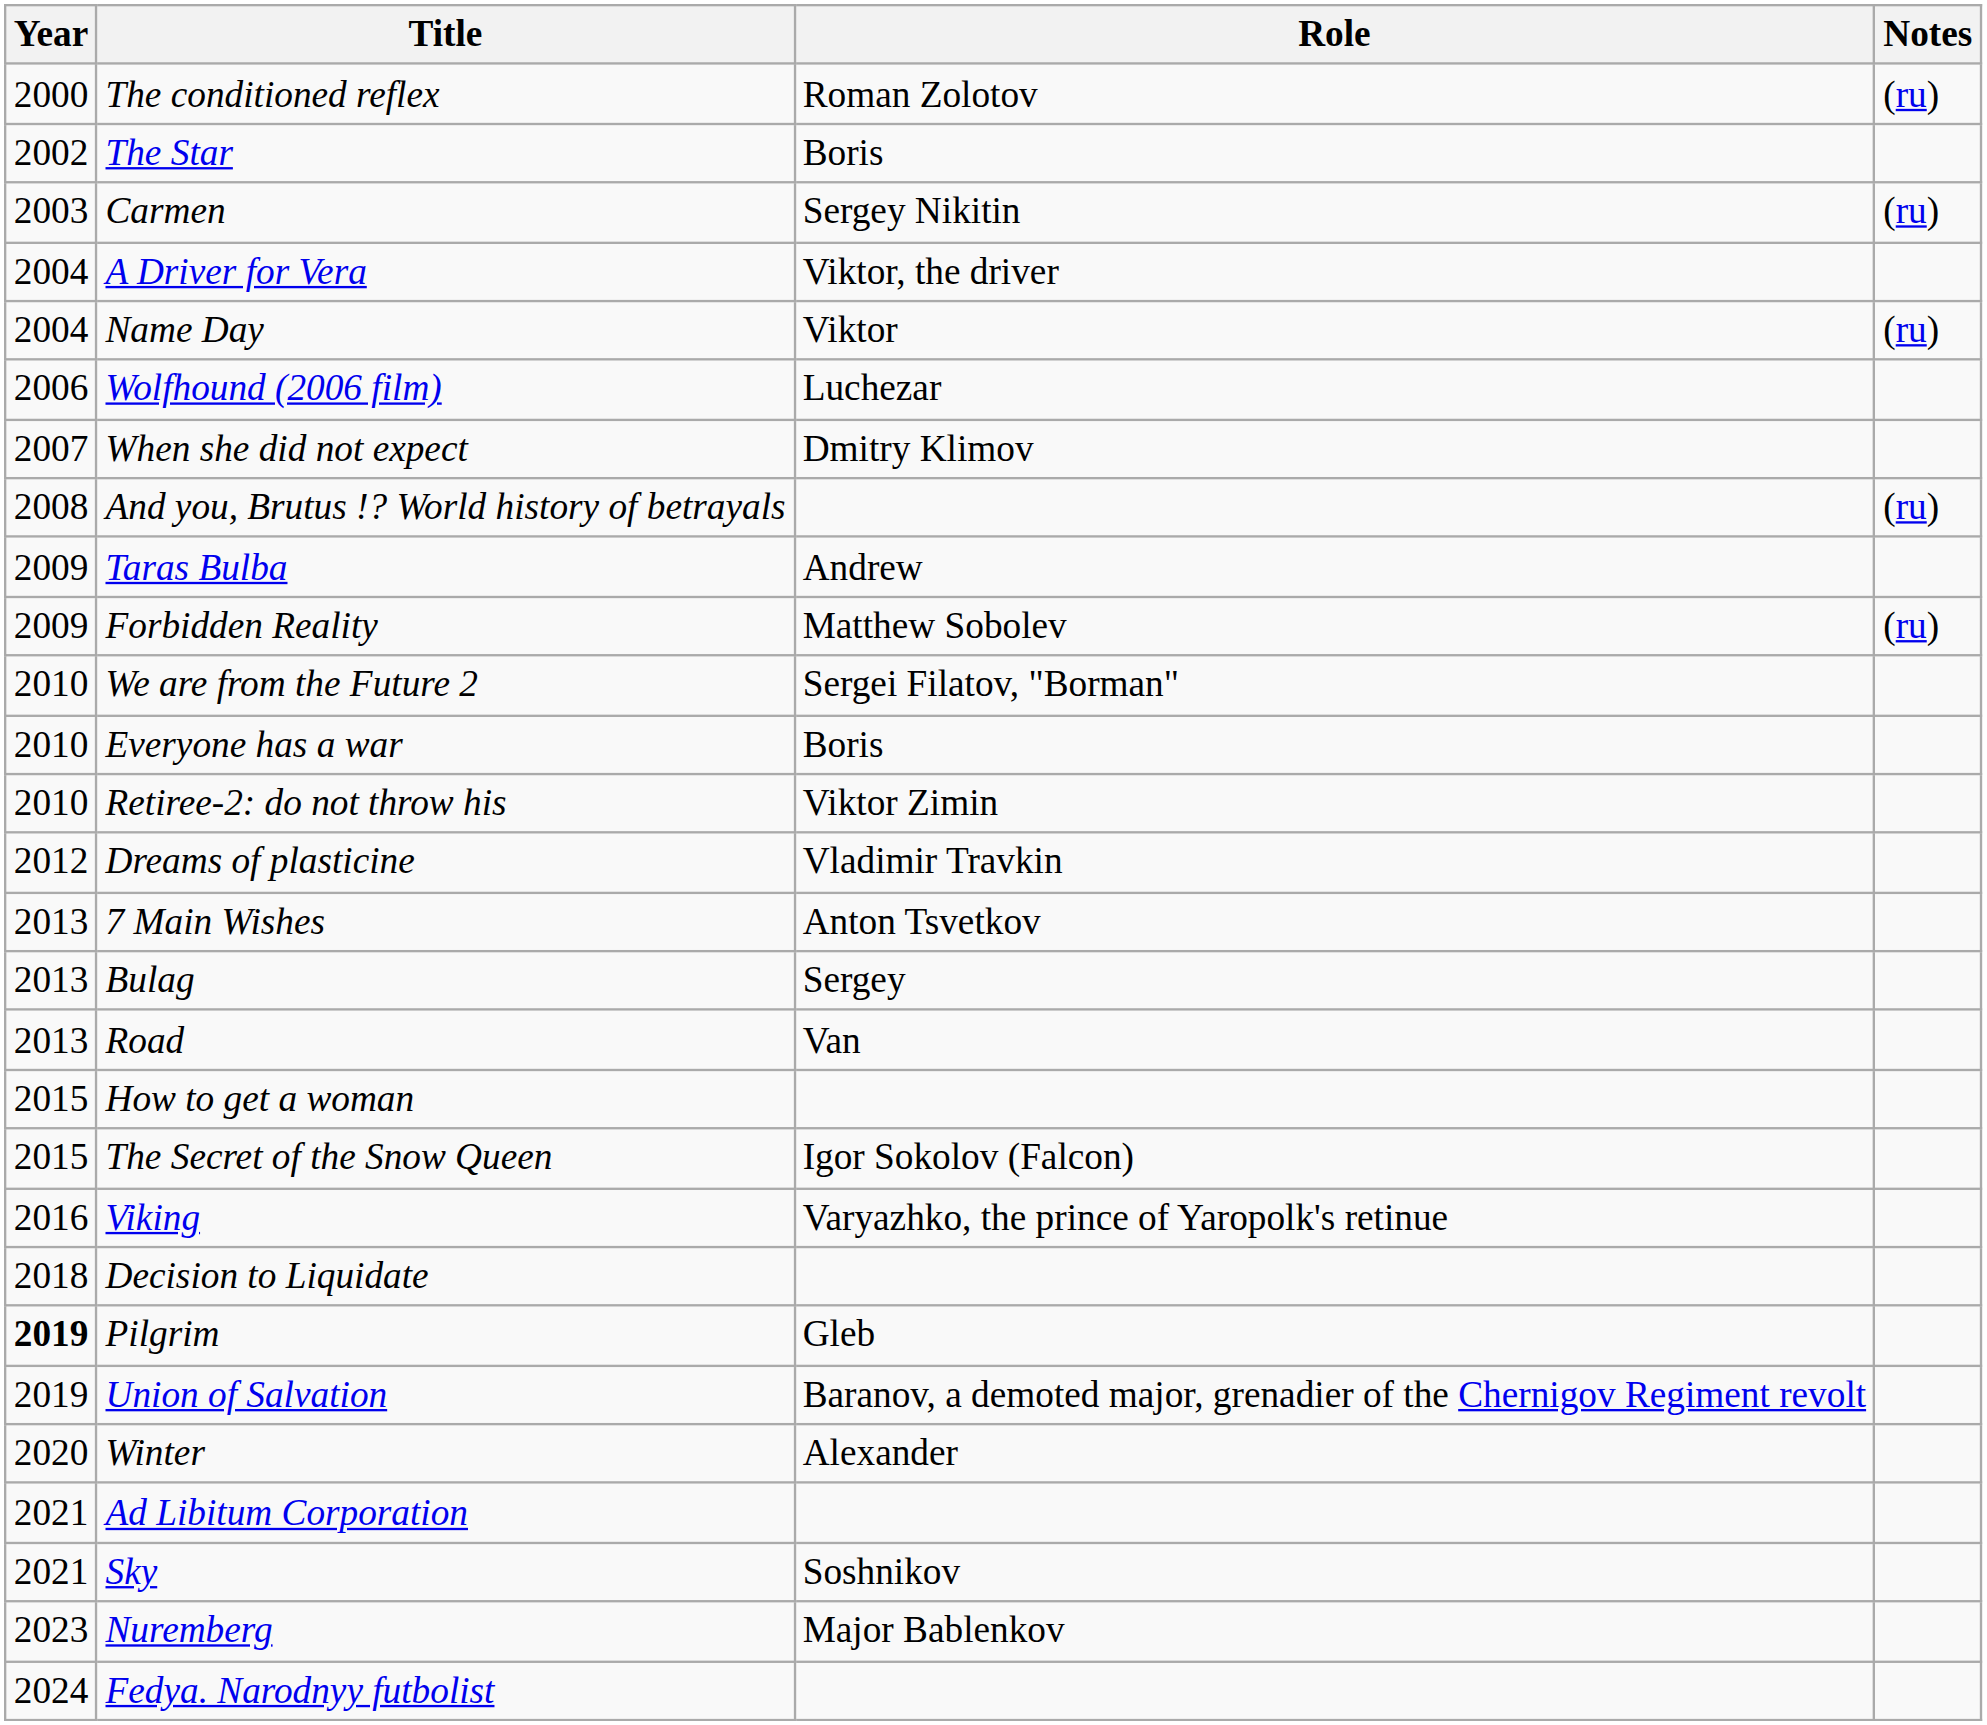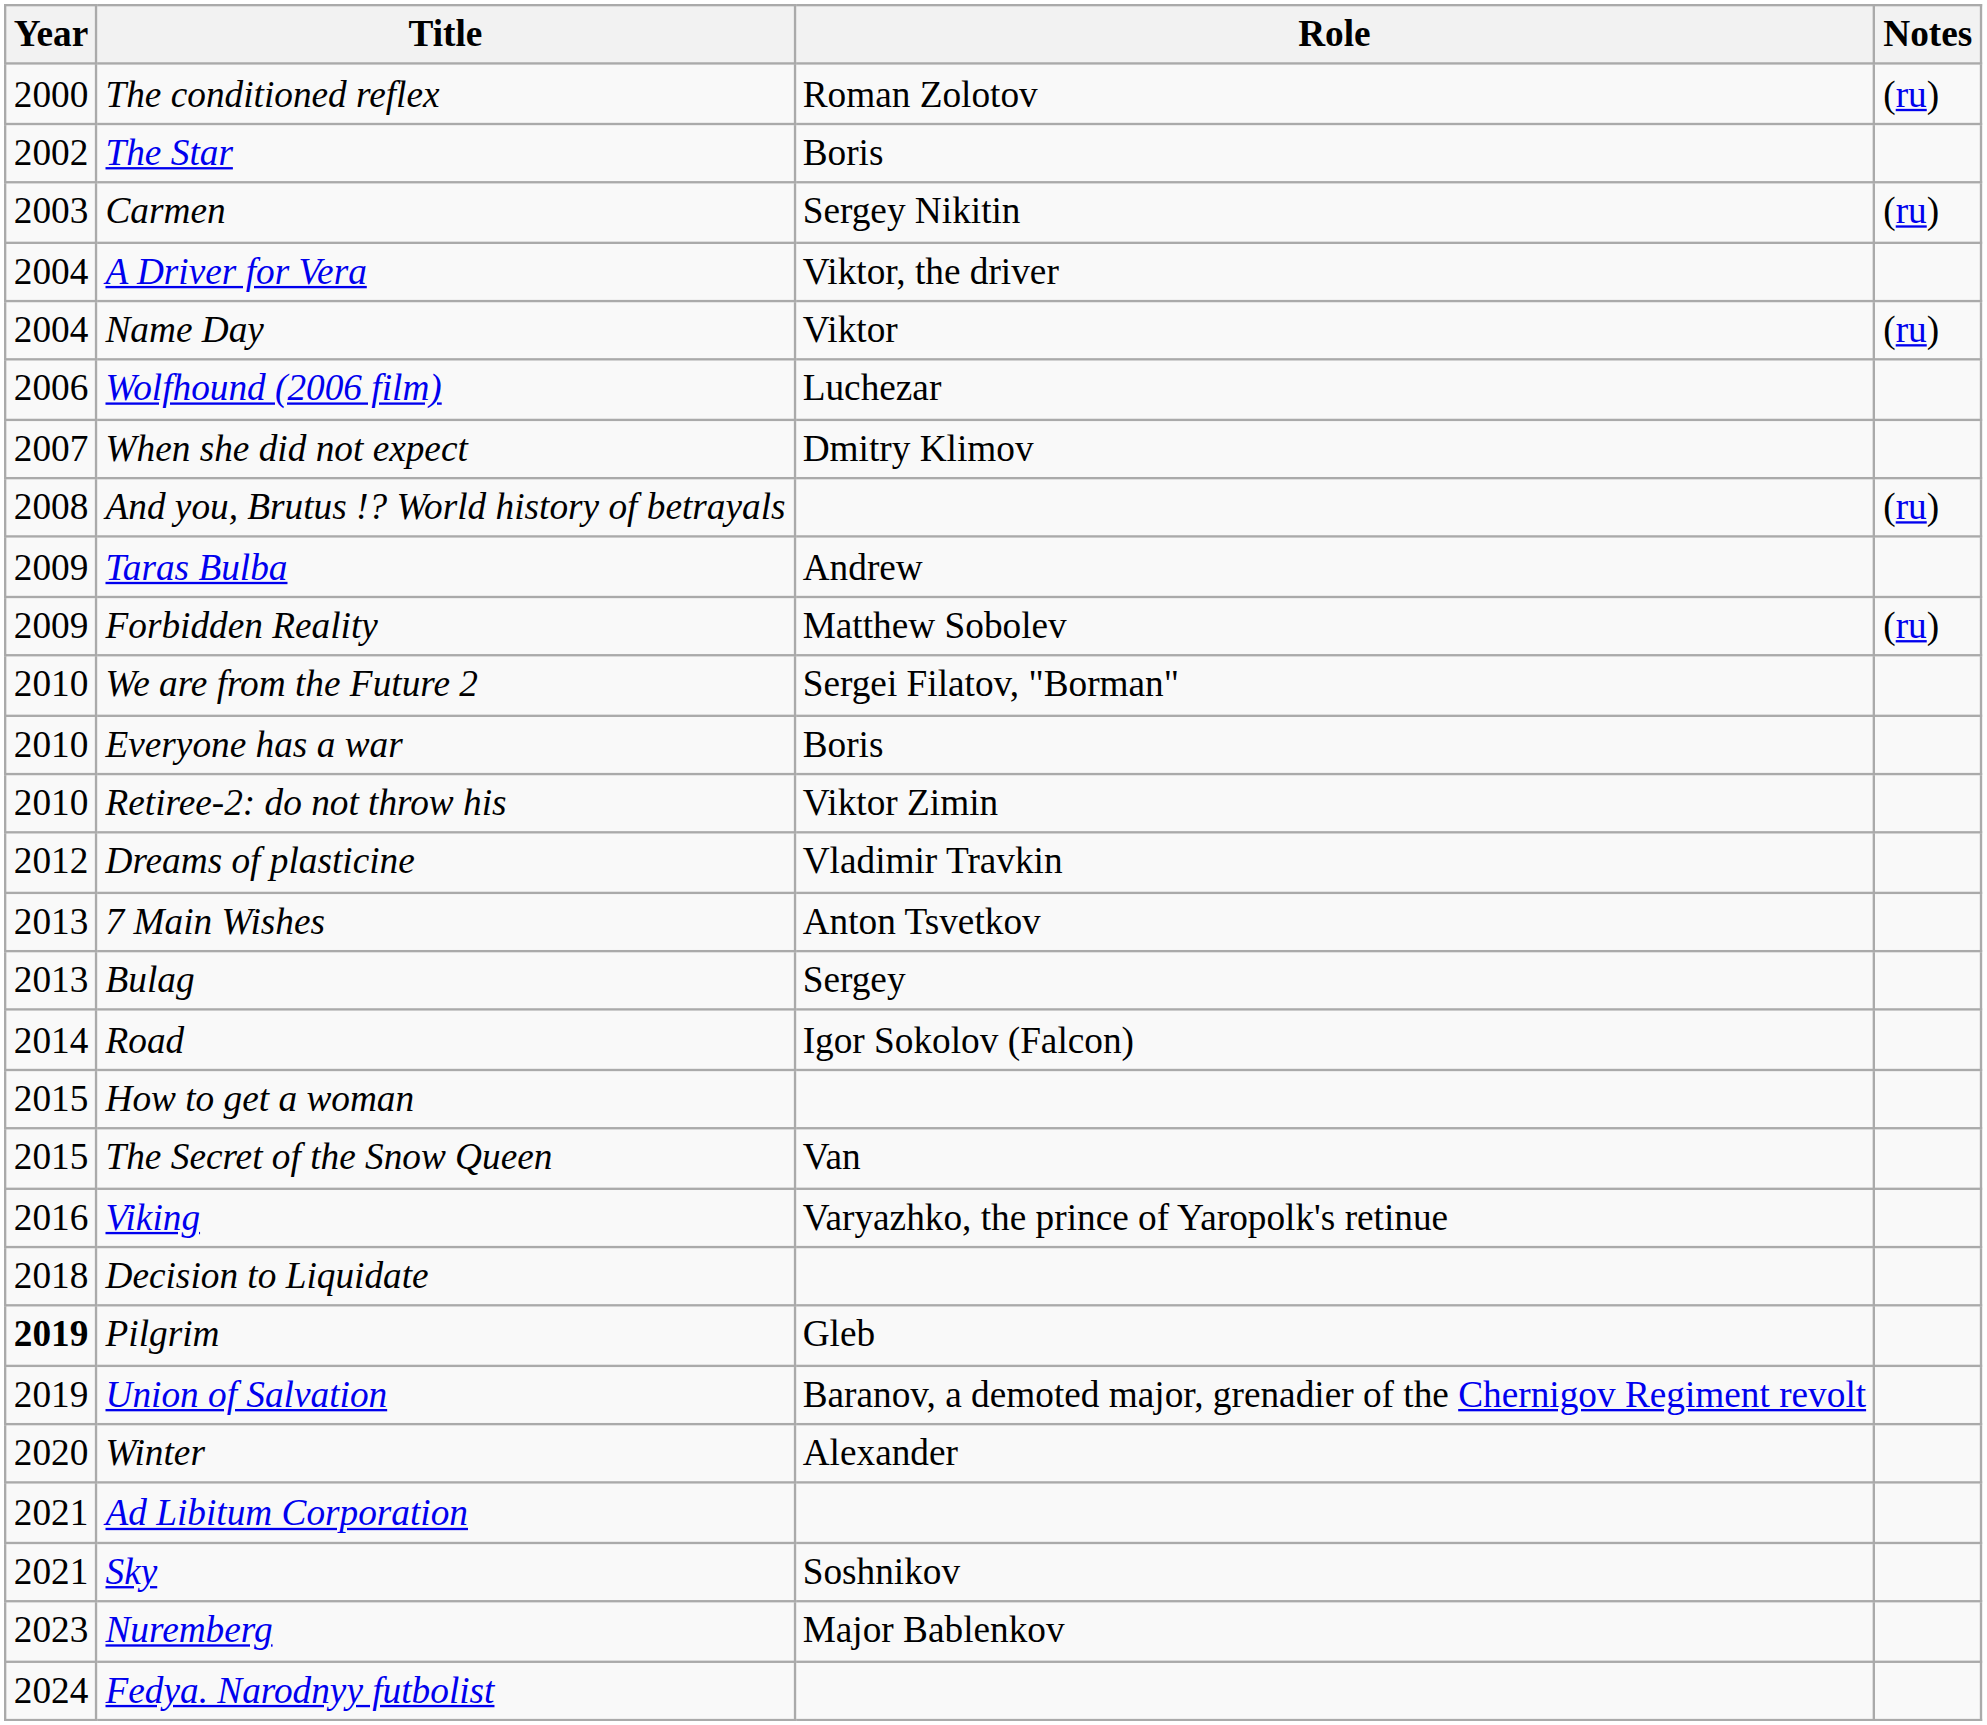 <table class="wikitable sortable">
 <tr>
 <th>Year</th>
 <th>Title</th>
 <th>Role</th>
 <th>Notes</th>
 </tr>
 <tr>
 <td>2000</td>
 <td><em>The conditioned reflex</em></td>
 <td>Roman Zolotov</td>
 <td>(<a href='#'>ru</a>)</td>
 </tr>
 <tr>
 <td>2002</td>
 <td><em><a href='#'>The Star</a></em></td>
 <td>Boris</td>
 <td></td>
 </tr>
 <tr>
 <td>2003</td>
 <td><em>Carmen</em></td>
 <td>Sergey Nikitin</td>
 <td>(<a href='#'>ru</a>)</td>
 </tr>
 <tr>
 <td>2004</td>
 <td><em><a href='#'>A Driver for Vera</a></em></td>
 <td>Viktor, the driver</td>
 <td></td>
 </tr>
 <tr>
 <td>2004</td>
 <td><em>Name Day</em></td>
 <td>Viktor</td>
 <td>(<a href='#'>ru</a>)</td>
 </tr>
 <tr>
 <td>2006</td>
 <td><em><a href='#'>Wolfhound (2006 film)</a></em></td>
 <td>Luchezar</td>
 <td></td>
 </tr>
 <tr>
 <td>2007</td>
 <td><em>When she did not expect</em></td>
 <td>Dmitry Klimov</td>
 <td></td>
 </tr>
 <tr>
 <td>2008</td>
 <td><em>And you, Brutus !? World history of betrayals</em></td>
 <td></td>
 <td>(<a href='#'>ru</a>)</td>
 </tr>
 <tr>
 <td>2009</td>
 <td><em><a href='#'>Taras Bulba</a></em></td>
 <td>Andrew</td>
 <td></td>
 </tr>
 <tr>
 <td>2009</td>
 <td><em>Forbidden Reality</em></td>
 <td>Matthew Sobolev</td>
 <td>(<a href='#'>ru</a>)</td>
 </tr>
 <tr>
 <td>2010</td>
 <td><em>We are from the Future 2</em></td>
 <td>Sergei Filatov, "Borman"</td>
 <td></td>
 </tr>
 <tr>
 <td>2010</td>
 <td><em>Everyone has a war</em></td>
 <td>Boris</td>
 <td></td>
 </tr>
 <tr>
 <td>2010</td>
 <td><em>Retiree-2: do not throw his</em></td>
 <td>Viktor Zimin</td>
 <td></td>
 </tr>
 <tr>
 <td>2012</td>
 <td><em>Dreams of plasticine</em></td>
 <td>Vladimir Travkin</td>
 <td></td>
 </tr>
 <tr>
 <td>2013</td>
 <td><em>7 Main Wishes</em></td>
 <td>Anton Tsvetkov</td>
 <td></td>
 </tr>
 <tr>
 <td>2013</td>
 <td><em>Bulag</em></td>
 <td>Sergey</td>
 <td></td>
 </tr>
 <tr>
-<td>2013</td>
+<td>2014</td>
 <td><em>Road</em></td>
-<td>Van</td>
+<td>Igor Sokolov (Falcon)</td>
 <td></td>
 </tr>
 <tr>
 <td>2015</td>
 <td><em>How to get a woman</em></td>
 <td></td>
 <td></td>
 </tr>
 <tr>
 <td>2015</td>
 <td><em>The Secret of the Snow Queen</em></td>
-<td>Igor Sokolov (Falcon)</td>
+<td>Van</td>
 <td></td>
 </tr>
 <tr>
 <td>2016</td>
 <td><em><a href='#'>Viking</a></em></td>
 <td>Varyazhko, the prince of Yaropolk's retinue</td>
 <td></td>
 </tr>
 <tr>
 <td>2018</td>
 <td><em>Decision to Liquidate</em></td>
 <td></td>
 <td></td>
 </tr>
 <tr>
 <td><strong>2019</strong></td>
 <td><em>Pilgrim</em></td>
 <td>Gleb</td>
 <td></td>
 </tr>
 <tr>
 <td>2019</td>
 <td><em><a href='#'>Union of Salvation</a></em></td>
 <td>Baranov, a demoted major, grenadier of the <a href='#'>Chernigov Regiment revolt</a></td>
 <td></td>
 </tr>
 <tr>
 <td>2020</td>
 <td><em>Winter</em></td>
 <td>Alexander</td>
 <td></td>
 </tr>
 <tr>
 <td>2021</td>
 <td><em><a href='#'>Ad Libitum Corporation</a></em></td>
 <td></td>
 <td></td>
 </tr>
 <tr>
 <td>2021</td>
 <td><em><a href='#'>Sky</a></em></td>
 <td>Soshnikov</td>
 <td></td>
 </tr>
 <tr>
 <td>2023</td>
 <td><em><a href='#'>Nuremberg</a></em></td>
 <td>Major Bablenkov</td>
 <td></td>
 </tr>
 <tr>
 <td>2024</td>
 <td><em><a href='#'>Fedya. Narodnyy futbolist</a></em></td>
 <td></td>
 <td></td>
 </tr>
 </table>
